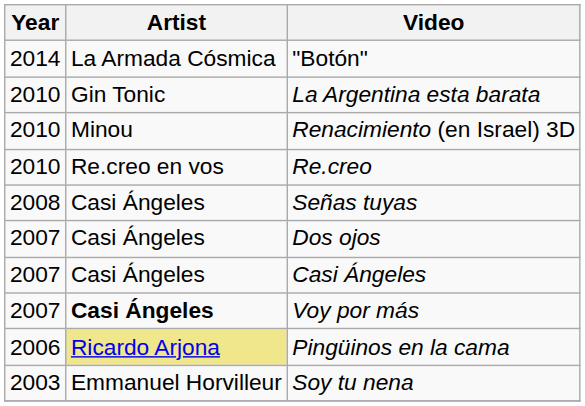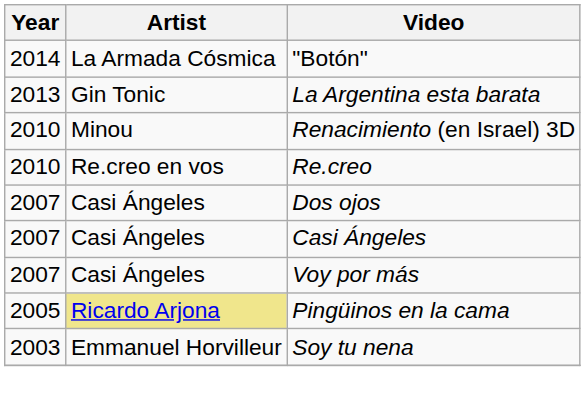 <table class="wikitable">
 <tr>
 <th>Year</th>
 <th>Artist</th>
 <th>Video</th>
 </tr>
 <tr>
 <td>2014</td>
 <td>La Armada Cósmica</td>
 <td>"Botón"</td>
 </tr>
 <tr>
-<td>2010</td>
+<td>2013</td>
 <td>Gin Tonic</td>
 <td><em>La Argentina esta barata</em></td>
 </tr>
 <tr>
 <td>2010</td>
 <td>Minou</td>
 <td><em>Renacimiento</em> (en Israel) 3D</td>
 </tr>
 <tr>
 <td>2010</td>
 <td>Re.creo en vos</td>
 <td><em>Re.creo</em></td>
 </tr>
 <tr>
-<td>2008</td>
-<td>Casi Ángeles</td>
-<td><em>Señas tuyas</em></td>
-</tr>
-<tr>
 <td>2007</td>
 <td>Casi Ángeles</td>
 <td><em>Dos ojos</em></td>
 </tr>
 <tr>
 <td>2007</td>
 <td>Casi Ángeles</td>
 <td><em>Casi Ángeles</em></td>
 </tr>
 <tr>
 <td>2007</td>
-<td><strong>Casi Ángeles</strong></td>
+<td>Casi Ángeles</td>
 <td><em>Voy por más</em></td>
 </tr>
 <tr>
-<td>2006</td>
+<td>2005</td>
 <td style="background: khaki;"><a href='#'>Ricardo Arjona</a></td>
 <td><em>Pingüinos en la cama</em></td>
 </tr>
 <tr>
 <td>2003</td>
 <td>Emmanuel Horvilleur</td>
 <td><em>Soy tu nena</em></td>
 </tr>
 <tr>
 </tr>
 </table>
